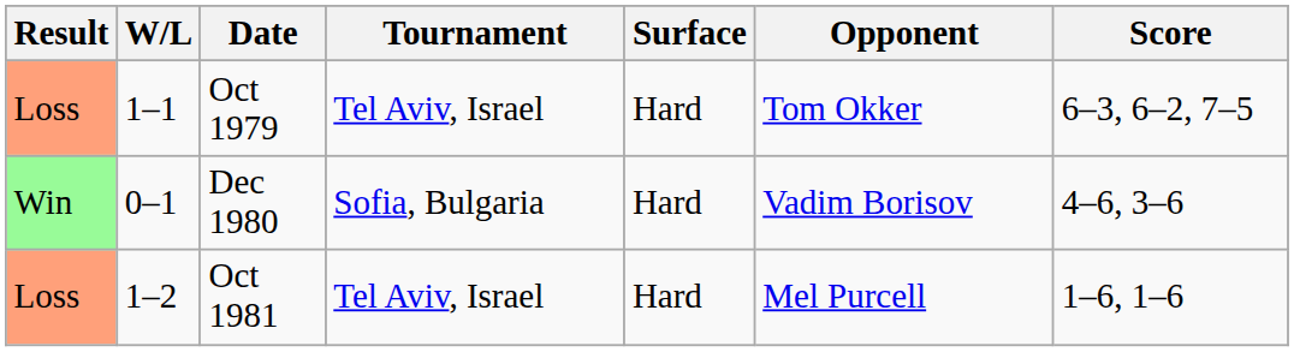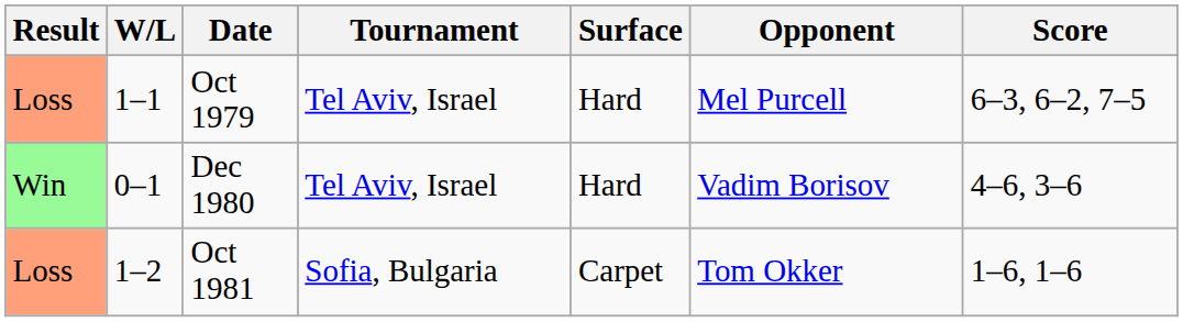 <table class="sortable wikitable">
 <tr>
 <th style="width:40px">Result</th>
 <th style="width:25px">W/L</th>
 <th style="width:50px">Date</th>
 <th style="width:130px">Tournament</th>
 <th style="width:50px">Surface</th>
 <th style="width:130px">Opponent</th>
 <th style="width:100px" class="unsortable">Score</th>
 </tr>
 <tr>
 <td style="background:#ffa07a;">Loss</td>
 <td>1–1</td>
 <td>Oct 1979</td>
 <td><a href='#'>Tel Aviv</a>, Israel</td>
 <td>Hard</td>
-<td> <a href='#'>Tom Okker</a></td>
+<td> <a href='#'>Mel Purcell</a></td>
 <td>6–3, 6–2, 7–5</td>
 </tr>
 <tr>
 <td style="background:#98fb98;">Win</td>
 <td>0–1</td>
 <td>Dec 1980</td>
-<td><a href='#'>Sofia</a>, Bulgaria</td>
+<td><a href='#'>Tel Aviv</a>, Israel</td>
 <td>Hard</td>
 <td> <a href='#'>Vadim Borisov</a></td>
 <td>4–6, 3–6</td>
 </tr>
 <tr>
 <td style="background:#ffa07a;">Loss</td>
 <td>1–2</td>
 <td>Oct 1981</td>
-<td><a href='#'>Tel Aviv</a>, Israel</td>
-<td>Hard</td>
-<td> <a href='#'>Mel Purcell</a></td>
+<td><a href='#'>Sofia</a>, Bulgaria</td>
+<td>Carpet</td>
+<td> <a href='#'>Tom Okker</a></td>
 <td>1–6, 1–6</td>
 </tr>
 </table>
